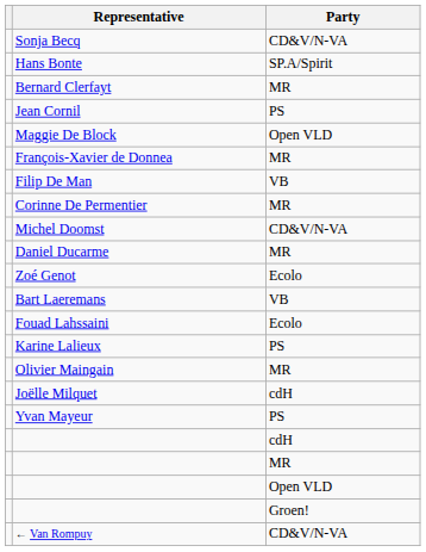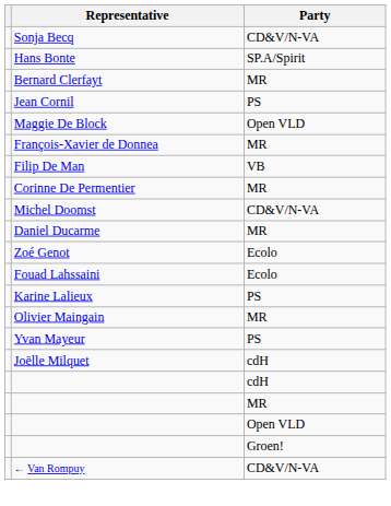 <table class="sortable wikitable" style="text-align:left; font-size:90%">
 <tr>
 <th></th>
 <th width="250">Representative</th>
 <th width="150">Party</th>
 </tr>
 <tr>
 <td></td>
 <td align=left><a href='#'>Sonja Becq</a></td>
 <td>CD&V/N-VA</td>
 </tr>
 <tr>
 <td></td>
 <td align=left><a href='#'>Hans Bonte</a></td>
 <td>SP.A/Spirit</td>
 </tr>
 <tr>
 <td></td>
 <td align=left><a href='#'>Bernard Clerfayt</a></td>
 <td>MR</td>
 </tr>
 <tr>
 <td></td>
 <td align=left><a href='#'>Jean Cornil</a></td>
 <td>PS</td>
 </tr>
 <tr>
 <td></td>
 <td align=left><a href='#'>Maggie De Block</a></td>
 <td>Open VLD</td>
 </tr>
 <tr>
 <td></td>
 <td align=left><a href='#'>François-Xavier de Donnea</a></td>
 <td>MR</td>
 </tr>
 <tr>
 <td></td>
 <td align=left><a href='#'>Filip De Man</a></td>
 <td>VB</td>
 </tr>
 <tr>
 <td></td>
 <td align=left><a href='#'>Corinne De Permentier</a></td>
 <td>MR</td>
 </tr>
 <tr>
 <td></td>
 <td align=left><a href='#'>Michel Doomst</a></td>
 <td>CD&V/N-VA</td>
 </tr>
 <tr>
 <td></td>
 <td align=left><a href='#'>Daniel Ducarme</a></td>
 <td>MR</td>
 </tr>
 <tr>
 <td></td>
 <td align=left><a href='#'>Zoé Genot</a></td>
 <td>Ecolo</td>
 </tr>
 <tr>
 <td></td>
-<td align=left><a href='#'>Bart Laeremans</a></td>
-<td>VB</td>
-</tr>
-<tr>
-<td></td>
 <td align=left><a href='#'>Fouad Lahssaini</a></td>
 <td>Ecolo</td>
 </tr>
 <tr>
 <td></td>
 <td align=left><a href='#'>Karine Lalieux</a></td>
 <td>PS</td>
 </tr>
 <tr>
 <td></td>
 <td align=left><a href='#'>Olivier Maingain</a></td>
 <td>MR</td>
 </tr>
 <tr>
 <td></td>
-<td align=left><a href='#'>Joëlle Milquet</a></td>
-<td>cdH</td>
+<td align=left><a href='#'>Yvan Mayeur</a></td>
+<td>PS</td>
 </tr>
 <tr>
 <td></td>
-<td align=left><a href='#'>Yvan Mayeur</a></td>
-<td>PS</td>
+<td align=left><a href='#'>Joëlle Milquet</a></td>
+<td>cdH</td>
 </tr>
 <tr>
 <td></td>
 <td align=left></td>
 <td>cdH</td>
 </tr>
 <tr>
 <td></td>
 <td align=left></td>
 <td>MR</td>
 </tr>
 <tr>
 <td></td>
 <td align=left></td>
 <td>Open VLD</td>
 </tr>
 <tr>
 <td></td>
 <td align=left></td>
 <td>Groen!</td>
 </tr>
 <tr>
 <td></td>
 <td align=left> <small>← <a href='#'>Van Rompuy</a></small></td>
 <td>CD&V/N-VA</td>
 </tr>
 </table>
